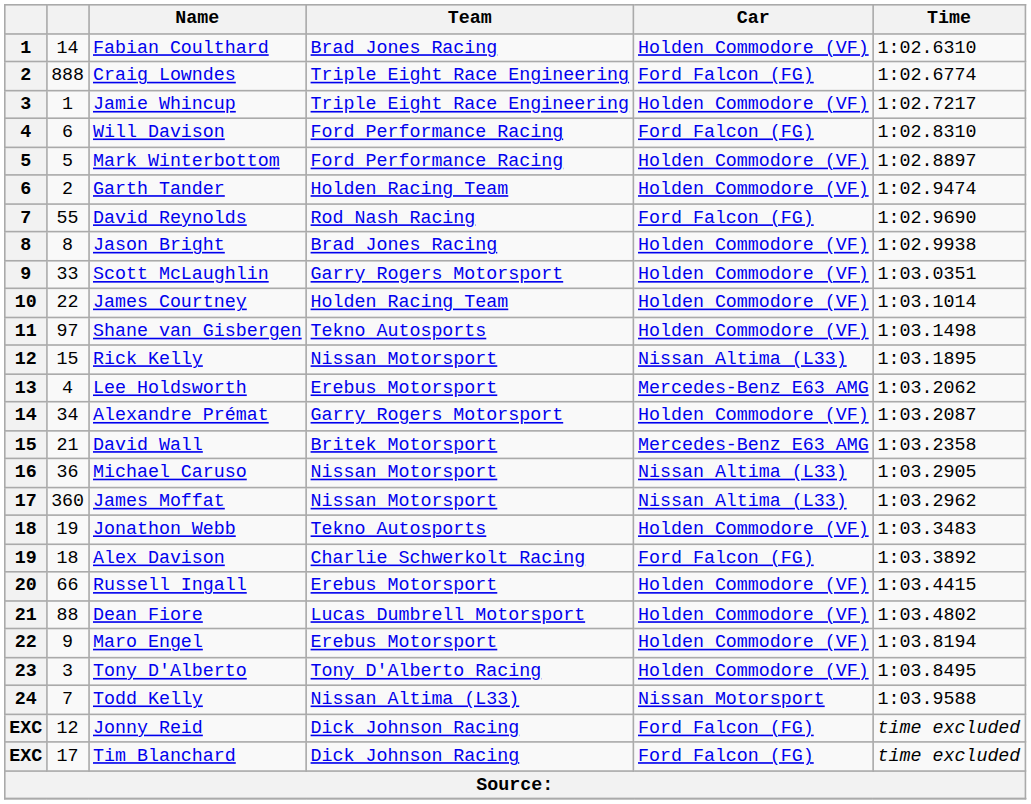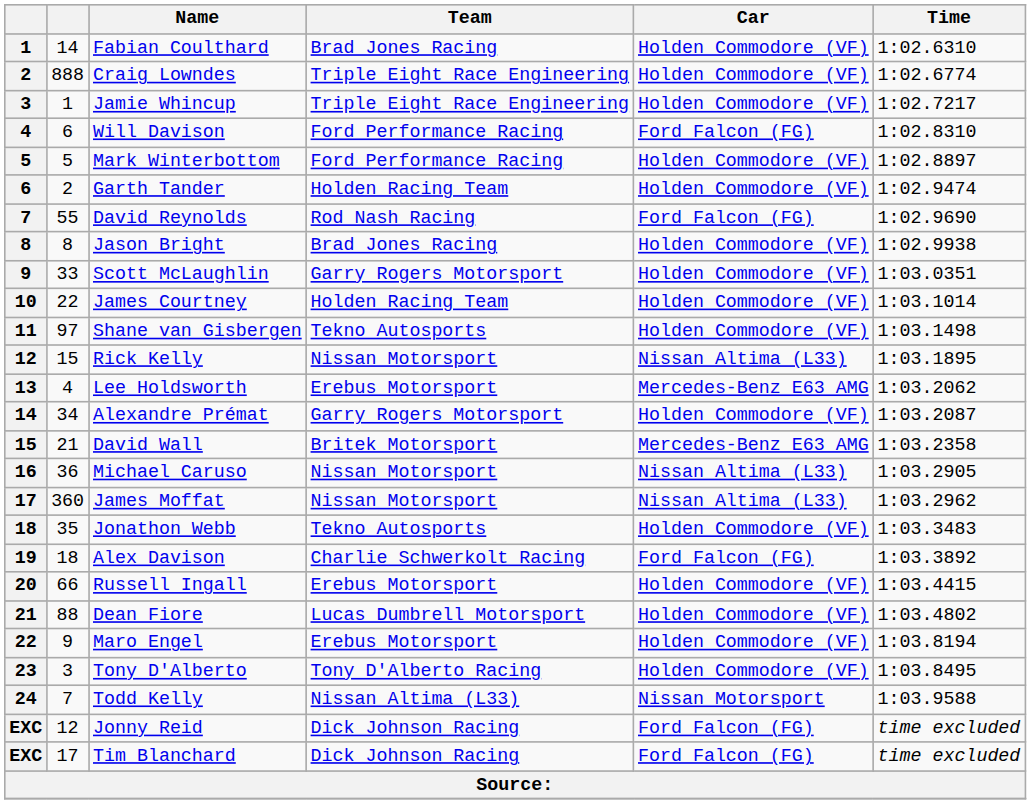 <table class="wikitable" style="font-size: 87%">
 <tr>
 <th></th>
 <th></th>
 <th>Name</th>
 <th>Team</th>
 <th>Car</th>
 <th>Time</th>
 </tr>
 <tr>
 <th>1</th>
 <td align="center">14</td>
 <td> <a href='#'>Fabian Coulthard</a></td>
 <td><a href='#'>Brad Jones Racing</a></td>
 <td><a href='#'>Holden Commodore (VF)</a></td>
 <td>1:02.6310</td>
 </tr>
 <tr>
 <th>2</th>
 <td align="center">888</td>
 <td> <a href='#'>Craig Lowndes</a></td>
 <td><a href='#'>Triple Eight Race Engineering</a></td>
-<td><a href='#'>Ford Falcon (FG)</a></td>
+<td><a href='#'>Holden Commodore (VF)</a></td>
 <td>1:02.6774</td>
 </tr>
 <tr>
 <th>3</th>
 <td align="center">1</td>
 <td> <a href='#'>Jamie Whincup</a></td>
 <td><a href='#'>Triple Eight Race Engineering</a></td>
 <td><a href='#'>Holden Commodore (VF)</a></td>
 <td>1:02.7217</td>
 </tr>
 <tr>
 <th>4</th>
 <td align="center">6</td>
 <td> <a href='#'>Will Davison</a></td>
 <td><a href='#'>Ford Performance Racing</a></td>
 <td><a href='#'>Ford Falcon (FG)</a></td>
 <td>1:02.8310</td>
 </tr>
 <tr>
 <th>5</th>
 <td align="center">5</td>
 <td> <a href='#'>Mark Winterbottom</a></td>
 <td><a href='#'>Ford Performance Racing</a></td>
 <td><a href='#'>Holden Commodore (VF)</a></td>
 <td>1:02.8897</td>
 </tr>
 <tr>
 <th>6</th>
 <td align="center">2</td>
 <td> <a href='#'>Garth Tander</a></td>
 <td><a href='#'>Holden Racing Team</a></td>
 <td><a href='#'>Holden Commodore (VF)</a></td>
 <td>1:02.9474</td>
 </tr>
 <tr>
 <th>7</th>
 <td align="center">55</td>
 <td> <a href='#'>David Reynolds</a></td>
 <td><a href='#'>Rod Nash Racing</a></td>
 <td><a href='#'>Ford Falcon (FG)</a></td>
 <td>1:02.9690</td>
 </tr>
 <tr>
 <th>8</th>
 <td align="center">8</td>
 <td> <a href='#'>Jason Bright</a></td>
 <td><a href='#'>Brad Jones Racing</a></td>
 <td><a href='#'>Holden Commodore (VF)</a></td>
 <td>1:02.9938</td>
 </tr>
 <tr>
 <th>9</th>
 <td align="center">33</td>
 <td> <a href='#'>Scott McLaughlin</a></td>
 <td><a href='#'>Garry Rogers Motorsport</a></td>
 <td><a href='#'>Holden Commodore (VF)</a></td>
 <td>1:03.0351</td>
 </tr>
 <tr>
 <th>10</th>
 <td align="center">22</td>
 <td> <a href='#'>James Courtney</a></td>
 <td><a href='#'>Holden Racing Team</a></td>
 <td><a href='#'>Holden Commodore (VF)</a></td>
 <td>1:03.1014</td>
 </tr>
 <tr>
 <th>11</th>
 <td align="center">97</td>
 <td> <a href='#'>Shane van Gisbergen</a></td>
 <td><a href='#'>Tekno Autosports</a></td>
 <td><a href='#'>Holden Commodore (VF)</a></td>
 <td>1:03.1498</td>
 </tr>
 <tr>
 <th>12</th>
 <td align="center">15</td>
 <td> <a href='#'>Rick Kelly</a></td>
 <td><a href='#'>Nissan Motorsport</a></td>
 <td><a href='#'>Nissan Altima (L33)</a></td>
 <td>1:03.1895</td>
 </tr>
 <tr>
 <th>13</th>
 <td align="center">4</td>
 <td> <a href='#'>Lee Holdsworth</a></td>
 <td><a href='#'>Erebus Motorsport</a></td>
 <td><a href='#'>Mercedes-Benz E63 AMG</a></td>
 <td>1:03.2062</td>
 </tr>
 <tr>
 <th>14</th>
 <td align="center">34</td>
 <td> <a href='#'>Alexandre Prémat</a></td>
 <td><a href='#'>Garry Rogers Motorsport</a></td>
 <td><a href='#'>Holden Commodore (VF)</a></td>
 <td>1:03.2087</td>
 </tr>
 <tr>
 <th>15</th>
 <td align="center">21</td>
 <td> <a href='#'>David Wall</a></td>
 <td><a href='#'>Britek Motorsport</a></td>
 <td><a href='#'>Mercedes-Benz E63 AMG</a></td>
 <td>1:03.2358</td>
 </tr>
 <tr>
 <th>16</th>
 <td align="center">36</td>
 <td> <a href='#'>Michael Caruso</a></td>
 <td><a href='#'>Nissan Motorsport</a></td>
 <td><a href='#'>Nissan Altima (L33)</a></td>
 <td>1:03.2905</td>
 </tr>
 <tr>
 <th>17</th>
 <td align="center">360</td>
 <td> <a href='#'>James Moffat</a></td>
 <td><a href='#'>Nissan Motorsport</a></td>
 <td><a href='#'>Nissan Altima (L33)</a></td>
 <td>1:03.2962</td>
 </tr>
 <tr>
 <th>18</th>
-<td align="center">19</td>
+<td align="center">35</td>
 <td> <a href='#'>Jonathon Webb</a></td>
 <td><a href='#'>Tekno Autosports</a></td>
 <td><a href='#'>Holden Commodore (VF)</a></td>
 <td>1:03.3483</td>
 </tr>
 <tr>
 <th>19</th>
 <td align="center">18</td>
 <td> <a href='#'>Alex Davison</a></td>
 <td><a href='#'>Charlie Schwerkolt Racing</a></td>
 <td><a href='#'>Ford Falcon (FG)</a></td>
 <td>1:03.3892</td>
 </tr>
 <tr>
 <th>20</th>
 <td align="center">66</td>
 <td> <a href='#'>Russell Ingall</a></td>
 <td><a href='#'>Erebus Motorsport</a></td>
 <td><a href='#'>Holden Commodore (VF)</a></td>
 <td>1:03.4415</td>
 </tr>
 <tr>
 <th>21</th>
 <td align="center">88</td>
 <td> <a href='#'>Dean Fiore</a></td>
 <td><a href='#'>Lucas Dumbrell Motorsport</a></td>
 <td><a href='#'>Holden Commodore (VF)</a></td>
 <td>1:03.4802</td>
 </tr>
 <tr>
 <th>22</th>
 <td align="center">9</td>
 <td> <a href='#'>Maro Engel</a></td>
 <td><a href='#'>Erebus Motorsport</a></td>
 <td><a href='#'>Holden Commodore (VF)</a></td>
 <td>1:03.8194</td>
 </tr>
 <tr>
 <th>23</th>
 <td align="center">3</td>
 <td> <a href='#'>Tony D'Alberto</a></td>
 <td><a href='#'>Tony D'Alberto Racing</a></td>
 <td><a href='#'>Holden Commodore (VF)</a></td>
 <td>1:03.8495</td>
 </tr>
 <tr>
 <th>24</th>
 <td align="center">7</td>
 <td> <a href='#'>Todd Kelly</a></td>
 <td><a href='#'>Nissan Altima (L33)</a></td>
 <td><a href='#'>Nissan Motorsport</a></td>
 <td>1:03.9588</td>
 </tr>
 <tr>
 <th>EXC</th>
 <td align="center">12</td>
 <td> <a href='#'>Jonny Reid</a></td>
 <td><a href='#'>Dick Johnson Racing</a></td>
 <td><a href='#'>Ford Falcon (FG)</a></td>
 <td><em>time excluded</em></td>
 </tr>
 <tr>
 <th>EXC</th>
 <td align="center">17</td>
 <td> <a href='#'>Tim Blanchard</a></td>
 <td><a href='#'>Dick Johnson Racing</a></td>
 <td><a href='#'>Ford Falcon (FG)</a></td>
 <td><em>time excluded</em></td>
 </tr>
 <tr>
 <th colspan=6>Source:</th>
 </tr>
 <tr>
 </tr>
 </table>
